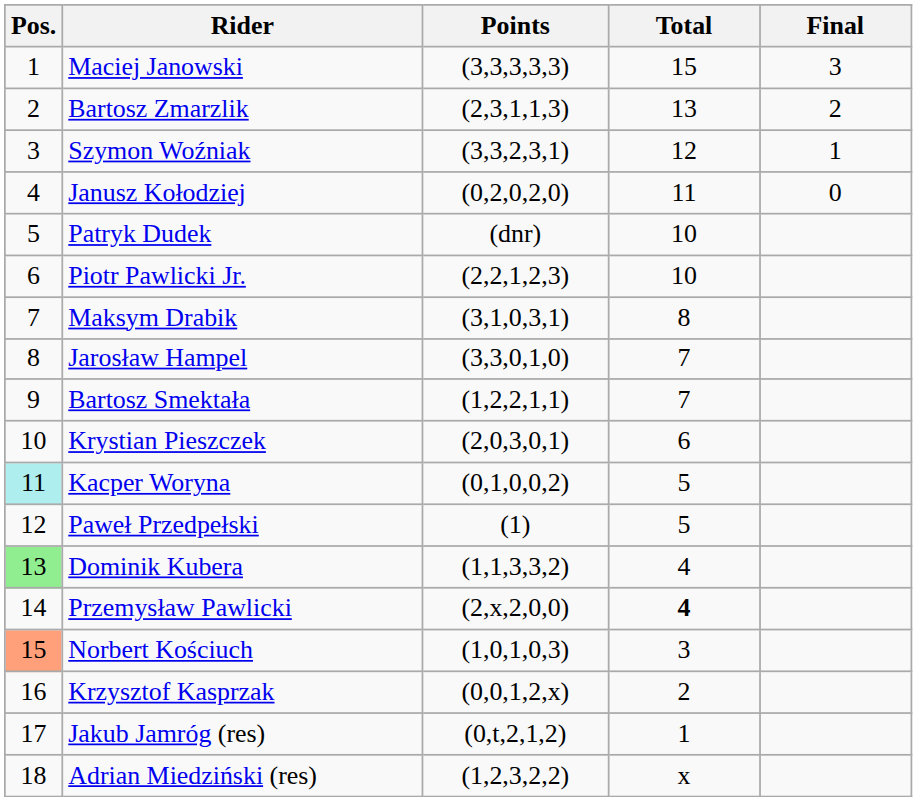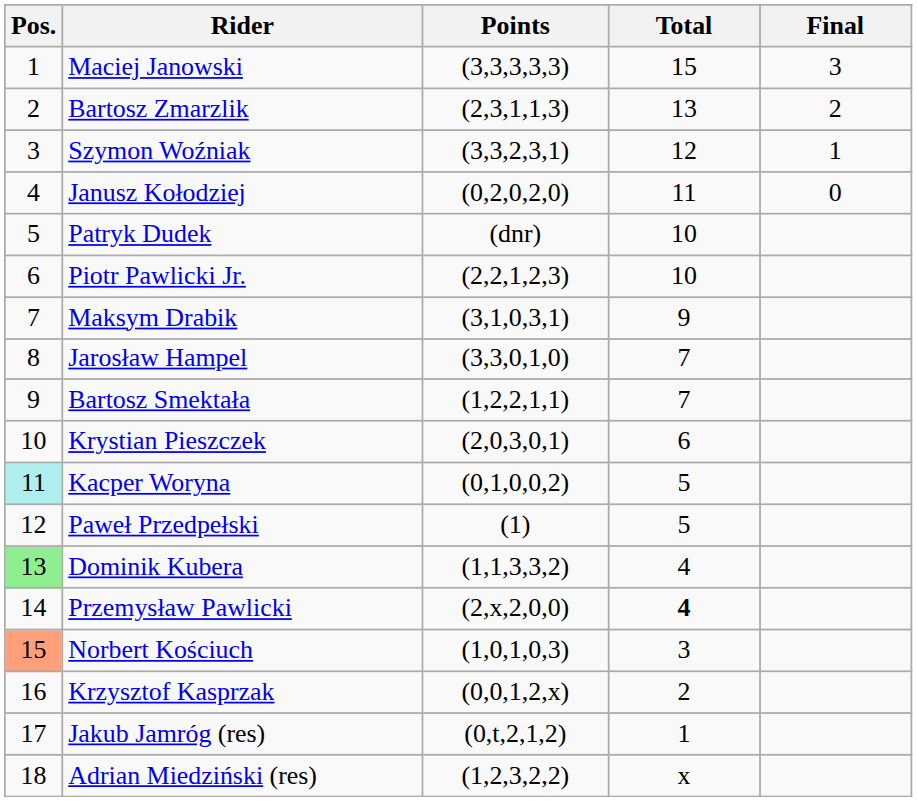 <table class=wikitable style="font-size:93%;">
 <tr>
 <th width=25px>Pos.</th>
 <th width=200px>Rider</th>
 <th width=100px>Points</th>
 <th width=80px>Total</th>
 <th width=80px>Final</th>
 </tr>
 <tr align=center>
 <td>1</td>
 <td align=left><a href='#'>Maciej Janowski</a></td>
 <td>(3,3,3,3,3)</td>
 <td>15</td>
 <td>3</td>
 </tr>
 <tr align=center>
 <td>2</td>
 <td align=left><a href='#'>Bartosz Zmarzlik</a></td>
 <td>(2,3,1,1,3)</td>
 <td>13</td>
 <td>2</td>
 </tr>
 <tr align=center>
 <td>3</td>
 <td align=left><a href='#'>Szymon Woźniak</a></td>
 <td>(3,3,2,3,1)</td>
 <td>12</td>
 <td>1</td>
 </tr>
 <tr align=center>
 <td>4</td>
 <td align=left><a href='#'>Janusz Kołodziej</a></td>
 <td>(0,2,0,2,0)</td>
 <td>11</td>
 <td>0</td>
 </tr>
 <tr align=center>
 <td>5</td>
 <td align=left><a href='#'>Patryk Dudek</a></td>
 <td>(dnr)</td>
 <td>10</td>
 <td></td>
 </tr>
 <tr align=center>
 <td>6</td>
 <td align=left><a href='#'>Piotr Pawlicki Jr.</a></td>
 <td>(2,2,1,2,3)</td>
 <td>10</td>
 <td></td>
 </tr>
 <tr align=center>
 <td>7</td>
 <td align=left><a href='#'>Maksym Drabik</a></td>
 <td>(3,1,0,3,1)</td>
-<td>8</td>
+<td>9</td>
 <td></td>
 </tr>
 <tr align=center>
 <td>8</td>
 <td align=left><a href='#'>Jarosław Hampel</a></td>
 <td>(3,3,0,1,0)</td>
 <td>7</td>
 <td></td>
 </tr>
 <tr align=center>
 <td>9</td>
 <td align=left><a href='#'>Bartosz Smektała</a></td>
 <td>(1,2,2,1,1)</td>
 <td>7</td>
 <td></td>
 </tr>
 <tr align=center>
 <td>10</td>
 <td align=left><a href='#'>Krystian Pieszczek</a></td>
 <td>(2,0,3,0,1)</td>
 <td>6</td>
 <td></td>
 </tr>
 <tr align=center>
 <td style="background: paleturquoise;">11</td>
 <td align=left><a href='#'>Kacper Woryna</a></td>
 <td>(0,1,0,0,2)</td>
 <td>5</td>
 <td></td>
 </tr>
 <tr align=center>
 <td>12</td>
 <td align=left><a href='#'>Paweł Przedpełski</a></td>
 <td>(1)</td>
 <td>5</td>
 <td></td>
 </tr>
 <tr align=center>
 <td style="background: lightgreen;">13</td>
 <td align=left><a href='#'>Dominik Kubera</a></td>
 <td>(1,1,3,3,2)</td>
 <td>4</td>
 <td></td>
 </tr>
 <tr align=center>
 <td>14</td>
 <td align=left><a href='#'>Przemysław Pawlicki</a></td>
 <td>(2,x,2,0,0)</td>
 <td><strong>4</strong></td>
 <td></td>
 </tr>
 <tr align=center>
 <td style="background: lightsalmon;">15</td>
 <td align=left><a href='#'>Norbert Kościuch</a></td>
 <td>(1,0,1,0,3)</td>
 <td>3</td>
 <td></td>
 </tr>
 <tr align=center>
 <td>16</td>
 <td align=left><a href='#'>Krzysztof Kasprzak</a></td>
 <td>(0,0,1,2,x)</td>
 <td>2</td>
 <td></td>
 </tr>
 <tr align=center>
 <td>17</td>
 <td align=left><a href='#'>Jakub Jamróg</a> (res)</td>
 <td>(0,t,2,1,2)</td>
 <td>1</td>
 <td></td>
 </tr>
 <tr align=center>
 <td>18</td>
 <td align=left><a href='#'>Adrian Miedziński</a> (res)</td>
 <td>(1,2,3,2,2)</td>
 <td>x</td>
 </tr>
 </table>
